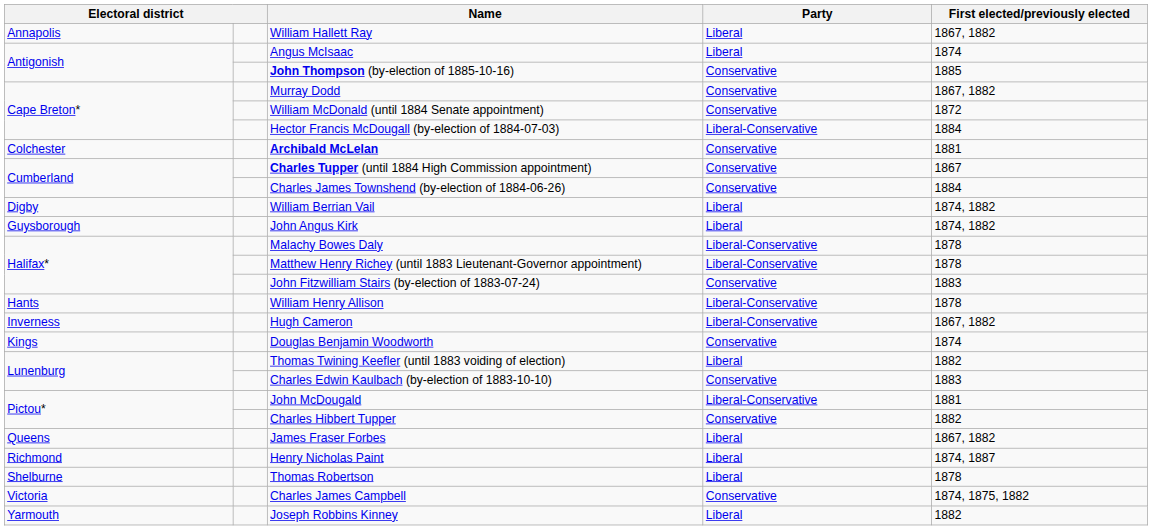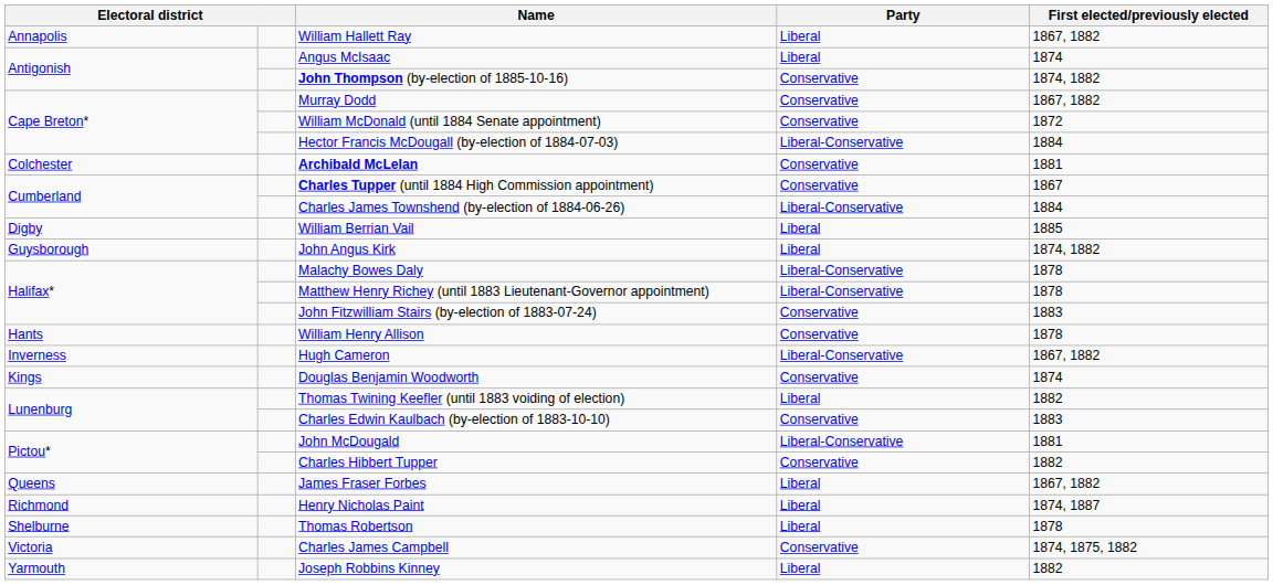 <table class="wikitable" width=95%>
 <tr>
 <th colspan=2 width=23%>Electoral district</th>
 <th>Name</th>
 <th width=20%>Party</th>
 <th>First elected/previously elected</th>
 </tr>
 <tr>
 <td width=20%><a href='#'>Annapolis</a></td>
 <td></td>
 <td><a href='#'>William Hallett Ray</a></td>
 <td><a href='#'>Liberal</a></td>
 <td>1867, 1882</td>
 </tr>
 <tr>
 <td rowspan=2><a href='#'>Antigonish</a></td>
 <td></td>
 <td><a href='#'>Angus McIsaac</a></td>
 <td><a href='#'>Liberal</a></td>
 <td>1874</td>
 </tr>
 <tr>
 <td></td>
 <td><strong><a href='#'>John Thompson</a></strong> (by-election of 1885-10-16)</td>
 <td><a href='#'>Conservative</a></td>
-<td>1885</td>
+<td>1874, 1882</td>
 </tr>
 <tr>
 <td rowspan=3><a href='#'>Cape Breton</a>*</td>
 <td></td>
 <td><a href='#'>Murray Dodd</a></td>
 <td><a href='#'>Conservative</a></td>
 <td>1867, 1882</td>
 </tr>
 <tr>
 <td></td>
 <td><a href='#'>William McDonald</a> (until 1884 Senate appointment)</td>
 <td><a href='#'>Conservative</a></td>
 <td>1872</td>
 </tr>
 <tr>
 <td></td>
 <td><a href='#'>Hector Francis McDougall</a> (by-election of 1884-07-03)</td>
 <td><a href='#'>Liberal-Conservative</a></td>
 <td>1884</td>
 </tr>
 <tr>
 <td><a href='#'>Colchester</a></td>
 <td></td>
 <td><strong><a href='#'>Archibald McLelan</a></strong></td>
 <td><a href='#'>Conservative</a></td>
 <td>1881</td>
 </tr>
 <tr>
 <td rowspan=2><a href='#'>Cumberland</a></td>
 <td></td>
 <td><strong><a href='#'>Charles Tupper</a></strong> (until 1884 High Commission appointment)</td>
 <td><a href='#'>Conservative</a></td>
 <td>1867</td>
 </tr>
 <tr>
 <td></td>
 <td><a href='#'>Charles James Townshend</a> (by-election of 1884-06-26)</td>
-<td><a href='#'>Conservative</a></td>
+<td><a href='#'>Liberal-Conservative</a></td>
 <td>1884</td>
 </tr>
 <tr>
 <td><a href='#'>Digby</a></td>
 <td></td>
 <td><a href='#'>William Berrian Vail</a></td>
 <td><a href='#'>Liberal</a></td>
-<td>1874, 1882</td>
+<td>1885</td>
 </tr>
 <tr>
 <td><a href='#'>Guysborough</a></td>
 <td></td>
 <td><a href='#'>John Angus Kirk</a></td>
 <td><a href='#'>Liberal</a></td>
 <td>1874, 1882</td>
 </tr>
 <tr>
 <td rowspan=3><a href='#'>Halifax</a>*</td>
 <td></td>
 <td><a href='#'>Malachy Bowes Daly</a></td>
 <td><a href='#'>Liberal-Conservative</a></td>
 <td>1878</td>
 </tr>
 <tr>
 <td></td>
 <td><a href='#'>Matthew Henry Richey</a> (until 1883 Lieutenant-Governor appointment)</td>
 <td><a href='#'>Liberal-Conservative</a></td>
 <td>1878</td>
 </tr>
 <tr>
 <td></td>
 <td><a href='#'>John Fitzwilliam Stairs</a> (by-election of 1883-07-24)</td>
 <td><a href='#'>Conservative</a></td>
 <td>1883</td>
 </tr>
 <tr>
 <td><a href='#'>Hants</a></td>
 <td></td>
 <td><a href='#'>William Henry Allison</a></td>
-<td><a href='#'>Liberal-Conservative</a></td>
+<td><a href='#'>Conservative</a></td>
 <td>1878</td>
 </tr>
 <tr>
 <td><a href='#'>Inverness</a></td>
 <td></td>
 <td><a href='#'>Hugh Cameron</a></td>
 <td><a href='#'>Liberal-Conservative</a></td>
 <td>1867, 1882</td>
 </tr>
 <tr>
 <td><a href='#'>Kings</a></td>
 <td></td>
 <td><a href='#'>Douglas Benjamin Woodworth</a></td>
 <td><a href='#'>Conservative</a></td>
 <td>1874</td>
 </tr>
 <tr>
 <td rowspan=2><a href='#'>Lunenburg</a></td>
 <td></td>
 <td><a href='#'>Thomas Twining Keefler</a> (until 1883 voiding of election)</td>
 <td><a href='#'>Liberal</a></td>
 <td>1882</td>
 </tr>
 <tr>
 <td></td>
 <td><a href='#'>Charles Edwin Kaulbach</a> (by-election of 1883-10-10)</td>
 <td><a href='#'>Conservative</a></td>
 <td>1883</td>
 </tr>
 <tr>
 <td rowspan=2><a href='#'>Pictou</a>*</td>
 <td></td>
 <td><a href='#'>John McDougald</a></td>
 <td><a href='#'>Liberal-Conservative</a></td>
 <td>1881</td>
 </tr>
 <tr>
 <td></td>
 <td><a href='#'>Charles Hibbert Tupper</a></td>
 <td><a href='#'>Conservative</a></td>
 <td>1882</td>
 </tr>
 <tr>
 <td><a href='#'>Queens</a></td>
 <td></td>
 <td><a href='#'>James Fraser Forbes</a></td>
 <td><a href='#'>Liberal</a></td>
 <td>1867, 1882</td>
 </tr>
 <tr>
 <td><a href='#'>Richmond</a></td>
 <td></td>
 <td><a href='#'>Henry Nicholas Paint</a></td>
 <td><a href='#'>Liberal</a></td>
 <td>1874, 1887</td>
 </tr>
 <tr>
 <td><a href='#'>Shelburne</a></td>
 <td></td>
 <td><a href='#'>Thomas Robertson</a></td>
 <td><a href='#'>Liberal</a></td>
 <td>1878</td>
 </tr>
 <tr>
 <td><a href='#'>Victoria</a></td>
 <td></td>
 <td><a href='#'>Charles James Campbell</a></td>
 <td><a href='#'>Conservative</a></td>
 <td>1874, 1875, 1882</td>
 </tr>
 <tr>
 <td><a href='#'>Yarmouth</a></td>
 <td></td>
 <td><a href='#'>Joseph Robbins Kinney</a></td>
 <td><a href='#'>Liberal</a></td>
 <td>1882</td>
 </tr>
 </table>
